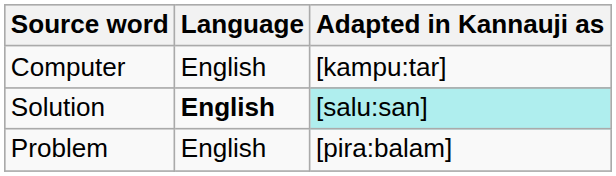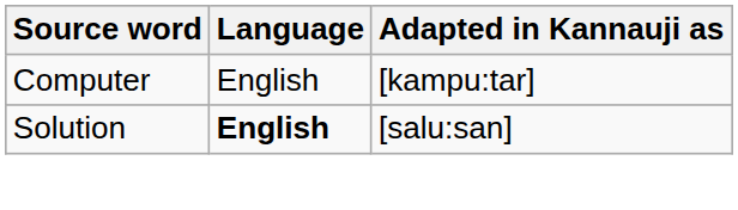 <table class="wikitable">
 <tr>
 <th>Source word</th>
 <th>Language</th>
 <th>Adapted in Kannauji as</th>
 </tr>
 <tr>
 <td>Computer</td>
 <td>English</td>
 <td>[kampu:tar]</td>
 </tr>
 <tr>
 <td>Solution</td>
 <td><strong>English</strong></td>
-<td style="background: paleturquoise;">[salu:san]</td>
-</tr>
-<tr>
-<td>Problem</td>
-<td>English</td>
-<td>[pira:balam]</td>
+<td>[salu:san]</td>
 </tr>
 </table>
